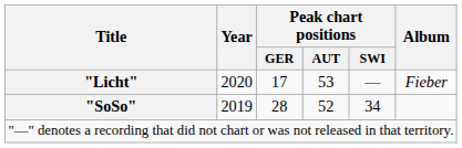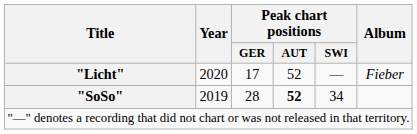 <table class="wikitable plainrowheaders" style="text-align:center;">
 <tr>
 <th scope="col" rowspan="2" style="width:13em;">Title</th>
 <th scope="col" rowspan="2" style="width:2em;">Year</th>
 <th scope="col" colspan="3">Peak chart positions</th>
 <th scope="col" rowspan="2">Album</th>
 </tr>
 <tr>
 <th style="width:3em; font-size:85%">GER<br></th>
 <th style="width:3em; font-size:85%">AUT<br></th>
 <th style="width:3em; font-size:85%">SWI<br></th>
 </tr>
 <tr>
 <th scope="row">"Licht"<br></th>
 <td>2020</td>
 <td>17</td>
-<td>53</td>
+<td>52</td>
 <td>—</td>
 <td><em>Fieber</em></td>
 </tr>
 <tr>
 <th scope="row">"SoSo"<br></th>
 <td>2019</td>
 <td>28</td>
-<td>52</td>
+<td><strong>52</strong></td>
 <td>34</td>
 <td></td>
 </tr>
 <tr>
 <td colspan="6" style="font-size:90%">"—" denotes a recording that did not chart or was not released in that territory.</td>
 </tr>
 </table>
